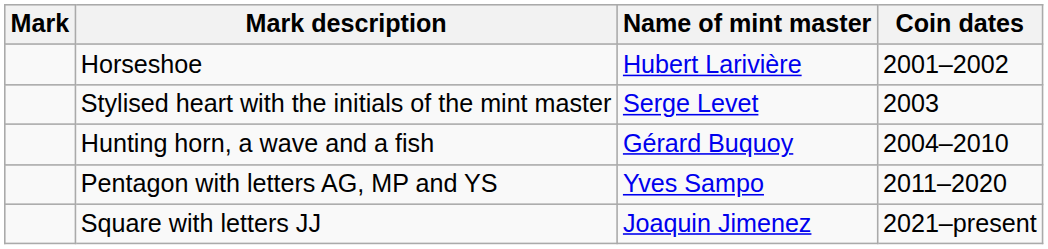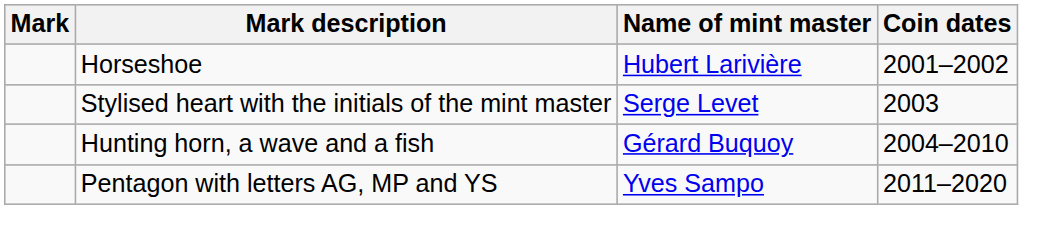 <table class="wikitable">
 <tr>
 <th>Mark</th>
 <th>Mark description</th>
 <th>Name of mint master</th>
 <th>Coin dates</th>
 </tr>
 <tr>
 <td style="text-align:center"></td>
 <td>Horseshoe</td>
 <td><a href='#'>Hubert Larivière</a></td>
 <td>2001–2002</td>
 </tr>
 <tr>
 <td style="text-align:center"></td>
 <td>Stylised heart with the initials of the mint master</td>
 <td><a href='#'>Serge Levet</a></td>
 <td>2003</td>
 </tr>
 <tr>
 <td style="text-align:center"></td>
 <td>Hunting horn, a wave and a fish</td>
 <td><a href='#'>Gérard Buquoy</a></td>
 <td>2004–2010</td>
 </tr>
 <tr>
 <td style="text-align:center"></td>
 <td>Pentagon with letters AG, MP and YS</td>
 <td><a href='#'>Yves Sampo</a></td>
 <td>2011–2020</td>
 </tr>
-<tr>
-<td></td>
-<td>Square with letters JJ</td>
-<td><a href='#'>Joaquin Jimenez</a></td>
-<td>2021–present</td>
-</tr>
 </table>
